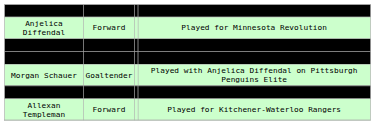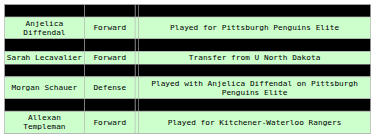 <table class="wikitable">
 <tr align="center" bgcolor=" ">
 <td>Emily Curlett</td>
 <td>Defense</td>
 <td></td>
 <td>Blueliner for Little Caesars</td>
 </tr>
 <tr align="center" bgcolor="#ccffcc ">
 <td>Anjelica Diffendal</td>
 <td>Forward</td>
 <td></td>
-<td>Played for Minnesota Revolution</td>
+<td>Played for Pittsburgh Penguins Elite</td>
 </tr>
 <tr align="center" bgcolor=" ">
 <td>Emilie Harley</td>
+<td>Goaltender</td>
+<td></td>
+<td>Attended Ontario Hockey Academy</td>
+</tr>
+<tr align="center" bgcolor="#ccffcc ">
+<td>Sarah Lecavalier</td>
 <td>Forward</td>
 <td></td>
-<td>Attended Ontario Hockey Academy</td>
+<td>Transfer from U North Dakota</td>
 </tr>
 <tr align="center" bgcolor=" ">
 <td>Janey Sandoval</td>
 <td>Forward</td>
 <td></td>
-<td>Played for Pittsburgh Penguins Elite</td>
+<td>Played for Minnesota Revolution</td>
 </tr>
 <tr align="center" bgcolor="#ccffcc ">
 <td>Morgan Schauer</td>
-<td>Goaltender</td>
+<td>Defense</td>
 <td></td>
 <td>Played with Anjelica Diffendal on Pittsburgh Penguins Elite</td>
 </tr>
 <tr align="center" bgcolor=" ">
 <td>Molly Singewald</td>
-<td>Goaltender</td>
+<td>Forward</td>
 <td></td>
 <td><strong>Culver Academy Grad</strong></td>
 </tr>
 <tr align="center" bgcolor="#ccffcc ">
 <td>Allexan Templeman</td>
 <td>Forward</td>
 <td></td>
 <td>Played for Kitchener-Waterloo Rangers</td>
 </tr>
 <tr>
 </tr>
 </table>
